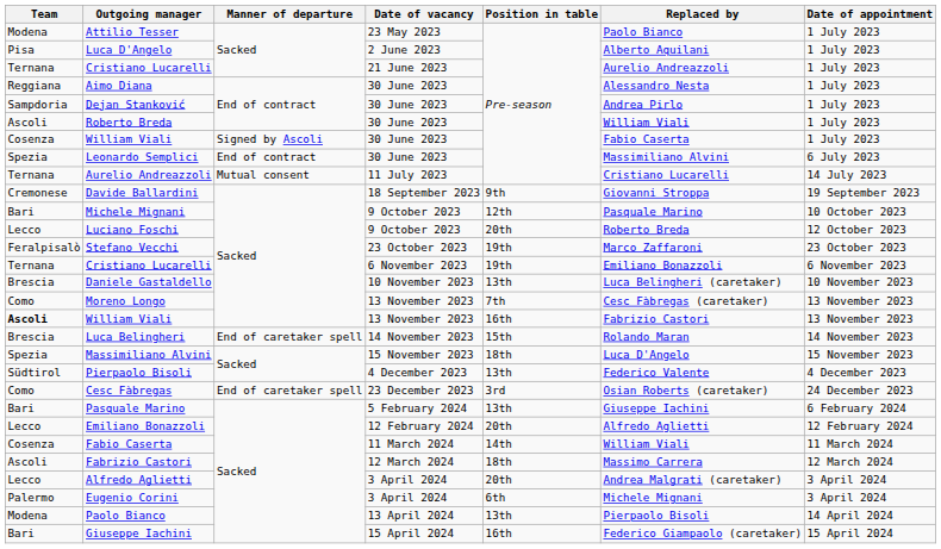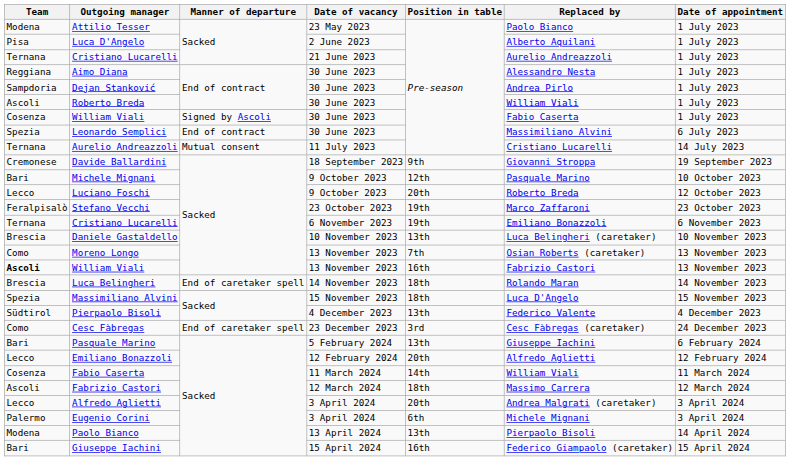 <table class="wikitable sortable">
 <tr>
 <th>Team</th>
 <th>Outgoing manager</th>
 <th>Manner of departure</th>
 <th>Date of vacancy</th>
 <th>Position in table</th>
 <th>Replaced by</th>
 <th>Date of appointment</th>
 </tr>
 <tr>
 <td>Modena</td>
 <td> <a href='#'>Attilio Tesser</a></td>
 <td rowspan="3">Sacked</td>
 <td>23 May 2023</td>
 <td rowspan="9"><em>Pre-season</em></td>
 <td> <a href='#'>Paolo Bianco</a></td>
 <td>1 July 2023</td>
 </tr>
 <tr>
 <td>Pisa</td>
 <td> <a href='#'>Luca D'Angelo</a></td>
 <td>2 June 2023</td>
 <td> <a href='#'>Alberto Aquilani</a></td>
 <td>1 July 2023</td>
 </tr>
 <tr>
 <td>Ternana</td>
 <td> <a href='#'>Cristiano Lucarelli</a></td>
 <td>21 June 2023</td>
 <td> <a href='#'>Aurelio Andreazzoli</a></td>
 <td>1 July 2023</td>
 </tr>
 <tr>
 <td>Reggiana</td>
 <td> <a href='#'>Aimo Diana</a></td>
 <td rowspan="3">End of contract</td>
 <td>30 June 2023</td>
 <td> <a href='#'>Alessandro Nesta</a></td>
 <td>1 July 2023</td>
 </tr>
 <tr>
 <td>Sampdoria</td>
 <td> <a href='#'>Dejan Stanković</a></td>
 <td>30 June 2023</td>
 <td> <a href='#'>Andrea Pirlo</a></td>
 <td>1 July 2023</td>
 </tr>
 <tr>
 <td>Ascoli</td>
 <td> <a href='#'>Roberto Breda</a></td>
 <td>30 June 2023</td>
 <td> <a href='#'>William Viali</a></td>
 <td>1 July 2023</td>
 </tr>
 <tr>
 <td>Cosenza</td>
 <td> <a href='#'>William Viali</a></td>
 <td>Signed by <a href='#'>Ascoli</a></td>
 <td>30 June 2023</td>
 <td> <a href='#'>Fabio Caserta</a></td>
 <td>1 July 2023</td>
 </tr>
 <tr>
 <td>Spezia</td>
 <td> <a href='#'>Leonardo Semplici</a></td>
 <td>End of contract</td>
 <td>30 June 2023</td>
 <td> <a href='#'>Massimiliano Alvini</a></td>
 <td>6 July 2023</td>
 </tr>
 <tr>
 <td>Ternana</td>
 <td> <a href='#'>Aurelio Andreazzoli</a></td>
 <td>Mutual consent</td>
 <td>11 July 2023</td>
 <td> <a href='#'>Cristiano Lucarelli</a></td>
 <td>14 July 2023</td>
 </tr>
 <tr>
 <td>Cremonese</td>
 <td> <a href='#'>Davide Ballardini</a></td>
 <td rowspan="8">Sacked</td>
 <td>18 September 2023</td>
 <td>9th</td>
 <td> <a href='#'>Giovanni Stroppa</a></td>
 <td>19 September 2023</td>
 </tr>
 <tr>
 <td>Bari</td>
 <td> <a href='#'>Michele Mignani</a></td>
 <td>9 October 2023</td>
 <td>12th</td>
 <td> <a href='#'>Pasquale Marino</a></td>
 <td>10 October 2023</td>
 </tr>
 <tr>
 <td>Lecco</td>
 <td> <a href='#'>Luciano Foschi</a></td>
 <td>9 October 2023</td>
 <td>20th</td>
 <td> <a href='#'>Roberto Breda</a></td>
 <td>12 October 2023</td>
 </tr>
 <tr>
 <td>Feralpisalò</td>
 <td> <a href='#'>Stefano Vecchi</a></td>
 <td>23 October 2023</td>
 <td>19th</td>
 <td> <a href='#'>Marco Zaffaroni</a></td>
 <td>23 October 2023</td>
 </tr>
 <tr>
 <td>Ternana</td>
 <td> <a href='#'>Cristiano Lucarelli</a></td>
 <td>6 November 2023</td>
 <td>19th</td>
 <td> <a href='#'>Emiliano Bonazzoli</a></td>
 <td>6 November 2023</td>
 </tr>
 <tr>
 <td>Brescia</td>
 <td> <a href='#'>Daniele Gastaldello</a></td>
 <td>10 November 2023</td>
 <td>13th</td>
 <td> <a href='#'>Luca Belingheri</a> (caretaker)</td>
 <td>10 November 2023</td>
 </tr>
 <tr>
 <td>Como</td>
 <td> <a href='#'>Moreno Longo</a></td>
 <td>13 November 2023</td>
 <td>7th</td>
-<td> <a href='#'>Cesc Fàbregas</a> (caretaker)</td>
+<td> <a href='#'>Osian Roberts</a> (caretaker)</td>
 <td>13 November 2023</td>
 </tr>
 <tr>
 <td><strong>Ascoli</strong></td>
 <td> <a href='#'>William Viali</a></td>
 <td>13 November 2023</td>
 <td>16th</td>
 <td> <a href='#'>Fabrizio Castori</a></td>
 <td>13 November 2023</td>
 </tr>
 <tr>
 <td>Brescia</td>
 <td> <a href='#'>Luca Belingheri</a></td>
 <td>End of caretaker spell</td>
 <td>14 November 2023</td>
-<td>15th</td>
+<td>18th</td>
 <td> <a href='#'>Rolando Maran</a></td>
 <td>14 November 2023</td>
 </tr>
 <tr>
 <td>Spezia</td>
 <td> <a href='#'>Massimiliano Alvini</a></td>
 <td rowspan="2">Sacked</td>
 <td>15 November 2023</td>
 <td>18th</td>
 <td> <a href='#'>Luca D'Angelo</a></td>
 <td>15 November 2023</td>
 </tr>
 <tr>
 <td>Südtirol</td>
 <td> <a href='#'>Pierpaolo Bisoli</a></td>
 <td>4 December 2023</td>
 <td>13th</td>
 <td> <a href='#'>Federico Valente</a></td>
 <td>4 December 2023</td>
 </tr>
 <tr>
 <td>Como</td>
 <td> <a href='#'>Cesc Fàbregas</a></td>
 <td>End of caretaker spell</td>
 <td>23 December 2023</td>
 <td>3rd</td>
-<td> <a href='#'>Osian Roberts</a> (caretaker)</td>
+<td> <a href='#'>Cesc Fàbregas</a> (caretaker)</td>
 <td>24 December 2023</td>
 </tr>
 <tr>
 <td>Bari</td>
 <td> <a href='#'>Pasquale Marino</a></td>
 <td rowspan="8">Sacked</td>
 <td>5 February 2024</td>
 <td>13th</td>
 <td> <a href='#'>Giuseppe Iachini</a></td>
 <td>6 February 2024</td>
 </tr>
 <tr>
 <td>Lecco</td>
 <td> <a href='#'>Emiliano Bonazzoli</a></td>
 <td>12 February 2024</td>
 <td>20th</td>
 <td> <a href='#'>Alfredo Aglietti</a></td>
 <td>12 February 2024</td>
 </tr>
 <tr>
 <td>Cosenza</td>
 <td> <a href='#'>Fabio Caserta</a></td>
 <td>11 March 2024</td>
 <td>14th</td>
 <td> <a href='#'>William Viali</a></td>
 <td>11 March 2024</td>
 </tr>
 <tr>
 <td>Ascoli</td>
 <td> <a href='#'>Fabrizio Castori</a></td>
 <td>12 March 2024</td>
 <td>18th</td>
 <td> <a href='#'>Massimo Carrera</a></td>
 <td>12 March 2024</td>
 </tr>
 <tr>
 <td>Lecco</td>
 <td> <a href='#'>Alfredo Aglietti</a></td>
 <td>3 April 2024</td>
 <td>20th</td>
 <td> <a href='#'>Andrea Malgrati</a> (caretaker)</td>
 <td>3 April 2024</td>
 </tr>
 <tr>
 <td>Palermo</td>
 <td> <a href='#'>Eugenio Corini</a></td>
 <td>3 April 2024</td>
 <td>6th</td>
 <td> <a href='#'>Michele Mignani</a></td>
 <td>3 April 2024</td>
 </tr>
 <tr>
 <td>Modena</td>
 <td> <a href='#'>Paolo Bianco</a></td>
 <td>13 April 2024</td>
 <td>13th</td>
 <td> <a href='#'>Pierpaolo Bisoli</a></td>
 <td>14 April 2024</td>
 </tr>
 <tr>
 <td>Bari</td>
 <td> <a href='#'>Giuseppe Iachini</a></td>
 <td>15 April 2024</td>
 <td>16th</td>
 <td> <a href='#'>Federico Giampaolo</a> (caretaker)</td>
 <td>15 April 2024</td>
 </tr>
 </table>
